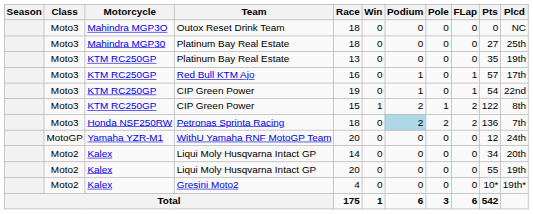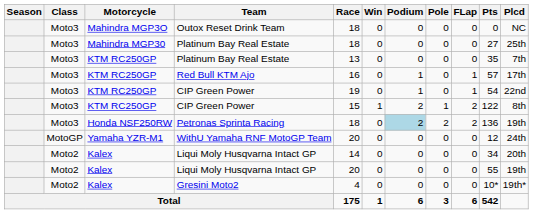 <table class="wikitable" style="text-align:right;">
 <tr>
 <th>Season</th>
 <th>Class</th>
 <th>Motorcycle</th>
 <th>Team</th>
 <th>Race</th>
 <th>Win</th>
 <th>Podium</th>
 <th>Pole</th>
 <th>FLap</th>
 <th>Pts</th>
 <th>Plcd</th>
 </tr>
 <tr>
 <th></th>
 <td style="text-align:center;">Moto3</td>
 <td style="text-align:left;"><a href='#'>Mahindra MGP3O</a></td>
 <td style="text-align:left;">Outox Reset Drink Team</td>
 <td>18</td>
 <td>0</td>
 <td>0</td>
 <td>0</td>
 <td>0</td>
 <td>0</td>
 <td>NC</td>
 </tr>
 <tr>
 <th></th>
 <td style="text-align:center;">Moto3</td>
 <td style="text-align:left;"><a href='#'>Mahindra MGP30</a></td>
 <td style="text-align:left;">Platinum Bay Real Estate</td>
 <td>18</td>
 <td>0</td>
 <td>0</td>
 <td>0</td>
 <td>0</td>
 <td>27</td>
 <td>25th</td>
 </tr>
 <tr>
 <th></th>
 <td style="text-align:center;">Moto3</td>
 <td style="text-align:left;"><a href='#'>KTM RC250GP</a></td>
 <td style="text-align:left;">Platinum Bay Real Estate</td>
 <td>13</td>
 <td>0</td>
 <td>0</td>
 <td>0</td>
 <td>0</td>
 <td>35</td>
-<td>19th</td>
+<td>7th</td>
 </tr>
 <tr>
 <th></th>
 <td style="text-align:center;">Moto3</td>
 <td style="text-align:left;"><a href='#'>KTM RC250GP</a></td>
 <td style="text-align:left;"><a href='#'>Red Bull KTM Ajo</a></td>
 <td>16</td>
 <td>0</td>
 <td>1</td>
 <td>0</td>
 <td>1</td>
 <td>57</td>
 <td>17th</td>
 </tr>
 <tr>
 <th></th>
 <td style="text-align:center;">Moto3</td>
 <td style="text-align:left;"><a href='#'>KTM RC250GP</a></td>
 <td style="text-align:left;">CIP Green Power</td>
 <td>19</td>
 <td>0</td>
 <td>1</td>
 <td>0</td>
 <td>1</td>
 <td>54</td>
 <td>22nd</td>
 </tr>
 <tr>
 <th></th>
 <td style="text-align:center;">Moto3</td>
 <td style="text-align:left;"><a href='#'>KTM RC250GP</a></td>
 <td style="text-align:left;">CIP Green Power</td>
 <td>15</td>
 <td>1</td>
 <td>2</td>
 <td>1</td>
 <td>2</td>
 <td>122</td>
 <td>8th</td>
 </tr>
 <tr>
 <th></th>
 <td style="text-align:center;">Moto3</td>
 <td style="text-align:left;"><a href='#'>Honda NSF250RW</a></td>
 <td style="text-align:left;"><a href='#'>Petronas Sprinta Racing</a></td>
 <td>18</td>
 <td>0</td>
 <td style="background: lightblue;">2</td>
 <td>2</td>
 <td>2</td>
 <td>136</td>
-<td>7th</td>
+<td>19th</td>
 </tr>
 <tr>
 <th></th>
 <td style="text-align:center;">MotoGP</td>
 <td style="text-align:left;"><a href='#'>Yamaha YZR-M1</a></td>
 <td style="text-align:left;"><a href='#'>WithU Yamaha RNF MotoGP Team</a></td>
 <td>20</td>
 <td>0</td>
 <td>0</td>
 <td>0</td>
 <td>0</td>
 <td>12</td>
 <td>24th</td>
 </tr>
 <tr>
 <th></th>
 <td style="text-align:center;">Moto2</td>
 <td style="text-align:left;"><a href='#'>Kalex</a></td>
 <td style="text-align:left;">Liqui Moly Husqvarna Intact GP</td>
 <td>14</td>
 <td>0</td>
 <td>0</td>
 <td>0</td>
 <td>0</td>
 <td>34</td>
 <td>20th</td>
 </tr>
 <tr>
 <th></th>
 <td style="text-align:center;">Moto2</td>
 <td style="text-align:left;"><a href='#'>Kalex</a></td>
 <td style="text-align:left;">Liqui Moly Husqvarna Intact GP</td>
 <td>20</td>
 <td>0</td>
 <td>0</td>
 <td>0</td>
 <td>0</td>
 <td>55</td>
 <td>19th</td>
 </tr>
 <tr>
 <th></th>
 <td style="text-align:center;">Moto2</td>
 <td style="text-align:left;"><a href='#'>Kalex</a></td>
 <td style="text-align:left;"><a href='#'>Gresini Moto2</a></td>
 <td>4</td>
 <td>0</td>
 <td>0</td>
 <td>0</td>
 <td>0</td>
 <td>10*</td>
 <td>19th*</td>
 </tr>
 <tr>
 <th colspan="4">Total</th>
 <td><strong>175</strong></td>
 <td><strong>1</strong></td>
 <td><strong>6</strong></td>
 <td><strong>3</strong></td>
 <td><strong>6</strong></td>
 <td><strong>542</strong></td>
 <td></td>
 </tr>
 </table>
